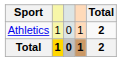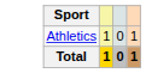 <table class=wikitable style=font-size:85%;float:right;text-align:center>
 <tr>
 <th>Sport</th>
 <td bgcolor=F7F6A8></td>
 <td bgcolor=DCE5E5></td>
 <td bgcolor=FFDAB9></td>
-<th>Total</th>
 </tr>
 <tr>
 <td><a href='#'>Athletics</a></td>
 <td style="background:#F7F6A8;">1</td>
 <td style="background:#DCE5E5;">0</td>
 <td style="background:#FFDAB9;">1</td>
-<td><strong>2</strong></td>
 </tr>
 <tr>
 <th>Total</th>
 <th style=background:gold>1</th>
 <th style=background:silver>0</th>
 <th style=background:#c96>1</th>
-<th>2</th>
 </tr>
 </table>
